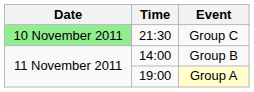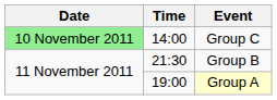 <table class = "wikitable" style="text-align:center;">
 <tr>
 <th width=150>Date</th>
 <th width=50>Time</th>
 <th width=80>Event</th>
 </tr>
 <tr>
 <td style="background: lightgreen;">10 November 2011</td>
-<td>21:30</td>
+<td>14:00</td>
 <td>Group C</td>
 </tr>
 <tr>
 <td rowspan=2>11 November 2011</td>
-<td>14:00</td>
+<td>21:30</td>
 <td>Group B</td>
 </tr>
 <tr>
 <td>19:00</td>
 <td bgcolor=ffffcc>Group A</td>
 </tr>
 </table>
